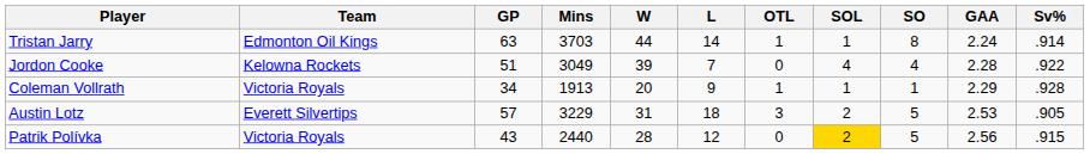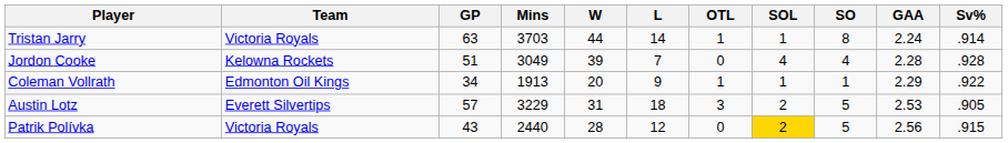 <table class="wikitable sortable" style="text-align: center">
 <tr>
 <td class="unsortable" align=center bgcolor=#F2F2F2 style="width: 15em"><strong>Player</strong></td>
 <th style="width: 15em">Team</th>
 <th style="width:  4em">GP</th>
 <th style="width:  4em">Mins</th>
 <th style="width:  4em">W</th>
 <th style="width:  4em">L</th>
 <th style="width:  4em">OTL</th>
 <th style="width:  4em">SOL</th>
 <th style="width:  4em">SO</th>
 <th style="width:  4em">GAA</th>
 <th style="width:  4em">Sv%</th>
 </tr>
 <tr>
 <td align=left><a href='#'>Tristan Jarry</a></td>
-<td align=left><a href='#'>Edmonton Oil Kings</a></td>
+<td align=left><a href='#'>Victoria Royals</a></td>
 <td>63</td>
 <td>3703</td>
 <td>44</td>
 <td>14</td>
 <td>1</td>
 <td>1</td>
 <td>8</td>
 <td>2.24</td>
 <td>.914</td>
 </tr>
 <tr>
 <td align=left><a href='#'>Jordon Cooke</a></td>
 <td align=left><a href='#'>Kelowna Rockets</a></td>
 <td>51</td>
 <td>3049</td>
 <td>39</td>
 <td>7</td>
 <td>0</td>
 <td>4</td>
 <td>4</td>
 <td>2.28</td>
-<td>.922</td>
+<td>.928</td>
 </tr>
 <tr>
 <td align=left><a href='#'>Coleman Vollrath</a></td>
-<td align=left><a href='#'>Victoria Royals</a></td>
+<td align=left><a href='#'>Edmonton Oil Kings</a></td>
 <td>34</td>
 <td>1913</td>
 <td>20</td>
 <td>9</td>
 <td>1</td>
 <td>1</td>
 <td>1</td>
 <td>2.29</td>
-<td>.928</td>
+<td>.922</td>
 </tr>
 <tr>
 <td align=left><a href='#'>Austin Lotz</a></td>
 <td align=left><a href='#'>Everett Silvertips</a></td>
 <td>57</td>
 <td>3229</td>
 <td>31</td>
 <td>18</td>
 <td>3</td>
 <td>2</td>
 <td>5</td>
 <td>2.53</td>
 <td>.905</td>
 </tr>
 <tr>
 <td align=left><a href='#'>Patrik Polívka</a></td>
 <td align=left><a href='#'>Victoria Royals</a></td>
 <td>43</td>
 <td>2440</td>
 <td>28</td>
 <td>12</td>
 <td>0</td>
 <td style="background: gold;">2</td>
 <td>5</td>
 <td>2.56</td>
 <td>.915</td>
 </tr>
 </table>
